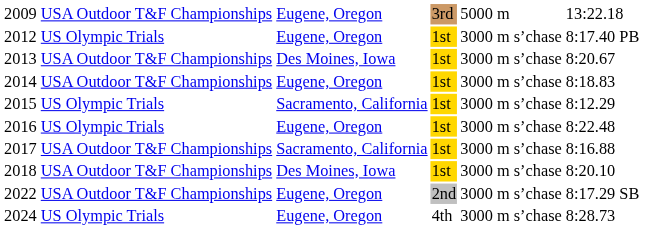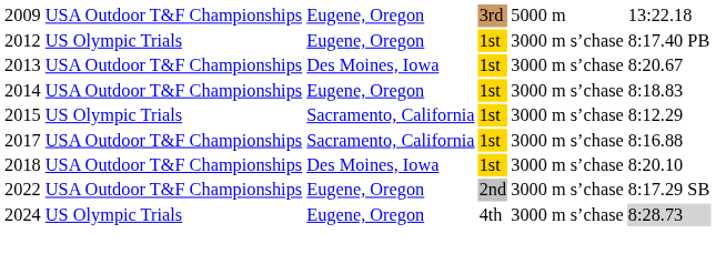 <table>
 <tr>
 <td>2009</td>
 <td><a href='#'>USA Outdoor T&F Championships</a></td>
 <td><a href='#'>Eugene, Oregon</a></td>
 <td bgcolor=cc9966>3rd</td>
 <td>5000 m</td>
 <td>13:22.18 </td>
 </tr>
 <tr>
 <td>2012</td>
 <td><a href='#'>US Olympic Trials</a></td>
 <td><a href='#'>Eugene, Oregon</a></td>
 <td bgcolor=gold>1st</td>
 <td>3000 m s’chase</td>
 <td>8:17.40 PB</td>
 </tr>
 <tr>
 <td>2013</td>
 <td><a href='#'>USA Outdoor T&F Championships</a></td>
 <td><a href='#'>Des Moines, Iowa</a></td>
 <td bgcolor=gold>1st</td>
 <td>3000 m s’chase</td>
 <td>8:20.67</td>
 </tr>
 <tr>
 <td>2014</td>
 <td><a href='#'>USA Outdoor T&F Championships</a></td>
 <td><a href='#'>Eugene, Oregon</a></td>
 <td bgcolor=gold>1st</td>
 <td>3000 m s’chase</td>
 <td>8:18.83</td>
 </tr>
 <tr>
 <td>2015</td>
 <td><a href='#'>US Olympic Trials</a></td>
 <td><a href='#'>Sacramento, California</a></td>
 <td bgcolor=gold>1st</td>
 <td>3000 m s’chase</td>
 <td>8:12.29 </td>
 </tr>
 <tr>
-<td>2016</td>
-<td><a href='#'>US Olympic Trials</a></td>
-<td><a href='#'>Eugene, Oregon</a></td>
-<td bgcolor=gold>1st</td>
-<td>3000 m s’chase</td>
-<td>8:22.48</td>
-</tr>
-<tr>
 <td>2017</td>
 <td><a href='#'>USA Outdoor T&F Championships</a></td>
 <td><a href='#'>Sacramento, California</a></td>
 <td bgcolor=gold>1st</td>
 <td>3000 m s’chase</td>
 <td>8:16.88 </td>
 </tr>
 <tr>
 <td>2018</td>
 <td><a href='#'>USA Outdoor T&F Championships</a></td>
 <td><a href='#'>Des Moines, Iowa</a></td>
 <td bgcolor=gold>1st</td>
 <td>3000 m s’chase</td>
 <td>8:20.10</td>
 </tr>
 <tr>
 <td>2022</td>
 <td><a href='#'>USA Outdoor T&F Championships</a></td>
 <td><a href='#'>Eugene, Oregon</a></td>
 <td bgcolor=silver>2nd</td>
 <td>3000 m s’chase</td>
 <td>8:17.29 SB</td>
 </tr>
 <tr>
 <td>2024</td>
 <td><a href='#'>US Olympic Trials</a></td>
 <td><a href='#'>Eugene, Oregon</a></td>
 <td>4th</td>
 <td>3000 m s’chase</td>
-<td>8:28.73</td>
+<td style="background: lightgrey;">8:28.73</td>
 </tr>
 </table>
